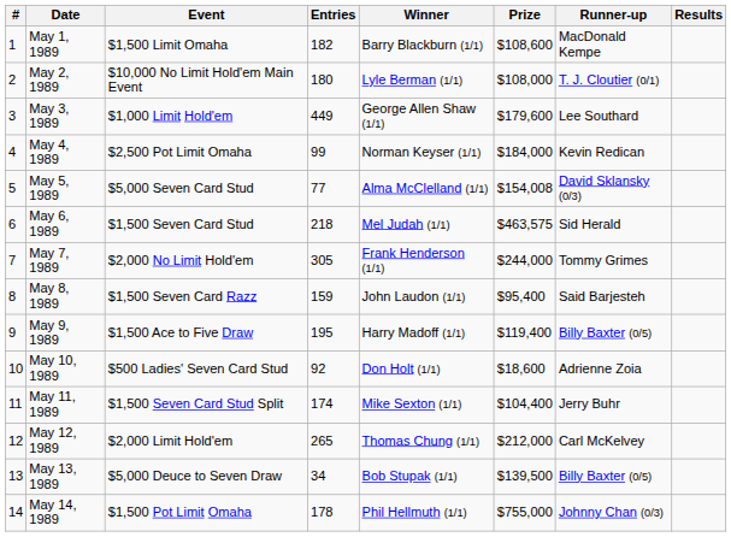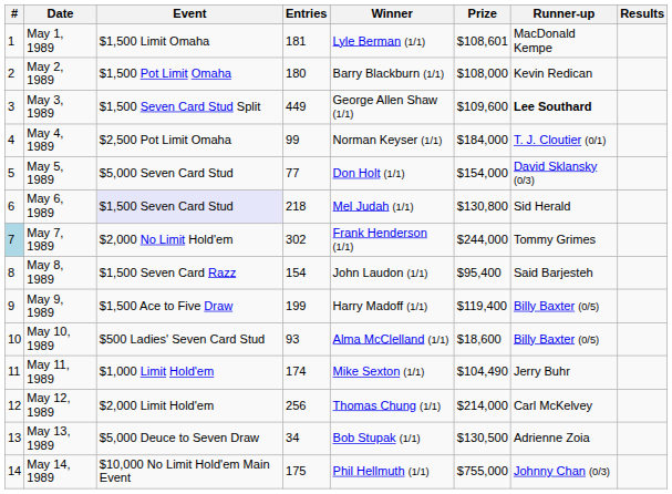 <table class="wikitable sortable">
 <tr>
 <th>#</th>
 <th>Date</th>
 <th bgcolor="#FFEBAD">Event</th>
 <th>Entries</th>
 <th bgcolor="#FFEBAD">Winner</th>
 <th bgcolor="#FFEBAD">Prize</th>
 <th bgcolor="#FFEBAD">Runner-up</th>
 <th>Results</th>
 </tr>
 <tr>
 <td>1</td>
 <td>May 1, 1989</td>
 <td>$1,500 Limit Omaha</td>
-<td>182</td>
-<td>Barry Blackburn <small>(1/1)</small></td>
-<td>$108,600</td>
+<td>181</td>
+<td><a href='#'>Lyle Berman</a> <small>(1/1)</small></td>
+<td>$108,601</td>
 <td>MacDonald Kempe</td>
 <td></td>
 </tr>
 <tr>
 <td>2</td>
 <td>May 2, 1989</td>
-<td>$10,000 No Limit Hold'em Main Event</td>
+<td>$1,500 <a href='#'>Pot Limit</a> <a href='#'>Omaha</a></td>
 <td>180</td>
-<td><a href='#'>Lyle Berman</a> <small>(1/1)</small></td>
+<td>Barry Blackburn <small>(1/1)</small></td>
 <td>$108,000</td>
-<td><a href='#'>T. J. Cloutier</a> <small>(0/1)</small></td>
+<td>Kevin Redican</td>
 <td></td>
 </tr>
 <tr>
 <td>3</td>
 <td>May 3, 1989</td>
-<td>$1,000 <a href='#'>Limit</a> <a href='#'>Hold'em</a></td>
+<td>$1,500 <a href='#'>Seven Card Stud</a> Split</td>
 <td>449</td>
 <td>George Allen Shaw <small>(1/1)</small></td>
-<td>$179,600</td>
-<td>Lee Southard</td>
+<td>$109,600</td>
+<td><strong>Lee Southard</strong></td>
 <td></td>
 </tr>
 <tr>
 <td>4</td>
 <td>May 4, 1989</td>
 <td>$2,500 Pot Limit Omaha</td>
 <td>99</td>
 <td>Norman Keyser <small>(1/1)</small></td>
 <td>$184,000</td>
-<td>Kevin Redican</td>
+<td><a href='#'>T. J. Cloutier</a> <small>(0/1)</small></td>
 <td></td>
 </tr>
 <tr>
 <td>5</td>
 <td>May 5, 1989</td>
 <td>$5,000 Seven Card Stud</td>
 <td>77</td>
-<td><a href='#'>Alma McClelland</a> <small>(1/1)</small></td>
-<td>$154,008</td>
+<td><a href='#'>Don Holt</a> <small>(1/1)</small></td>
+<td>$154,000</td>
 <td><a href='#'>David Sklansky</a> <small>(0/3)</small></td>
 <td></td>
 </tr>
 <tr>
 <td>6</td>
 <td>May 6, 1989</td>
-<td>$1,500 Seven Card Stud</td>
+<td style="background: lavender;">$1,500 Seven Card Stud</td>
 <td>218</td>
 <td><a href='#'>Mel Judah</a> <small>(1/1)</small></td>
-<td>$463,575</td>
+<td>$130,800</td>
 <td>Sid Herald</td>
 <td></td>
 </tr>
 <tr>
-<td>7</td>
+<td style="background: lightblue;">7</td>
 <td>May 7, 1989</td>
 <td>$2,000 <a href='#'>No Limit</a> Hold'em</td>
-<td>305</td>
+<td>302</td>
 <td><a href='#'>Frank Henderson</a> <small>(1/1)</small></td>
 <td>$244,000</td>
 <td>Tommy Grimes</td>
 <td></td>
 </tr>
 <tr>
 <td>8</td>
 <td>May 8, 1989</td>
 <td>$1,500 Seven Card <a href='#'>Razz</a></td>
-<td>159</td>
+<td>154</td>
 <td>John Laudon <small>(1/1)</small></td>
 <td>$95,400</td>
 <td>Said Barjesteh</td>
 <td></td>
 </tr>
 <tr>
 <td>9</td>
 <td>May 9, 1989</td>
 <td>$1,500 Ace to Five <a href='#'>Draw</a></td>
-<td>195</td>
+<td>199</td>
 <td>Harry Madoff <small>(1/1)</small></td>
 <td>$119,400</td>
 <td><a href='#'>Billy Baxter</a> <small>(0/5)</small></td>
 <td></td>
 </tr>
 <tr>
 <td>10</td>
 <td>May 10, 1989</td>
 <td>$500 Ladies' Seven Card Stud</td>
-<td>92</td>
-<td><a href='#'>Don Holt</a> <small>(1/1)</small></td>
+<td>93</td>
+<td><a href='#'>Alma McClelland</a> <small>(1/1)</small></td>
 <td>$18,600</td>
-<td>Adrienne Zoia</td>
+<td><a href='#'>Billy Baxter</a> <small>(0/5)</small></td>
 <td></td>
 </tr>
 <tr>
 <td>11</td>
 <td>May 11, 1989</td>
-<td>$1,500 <a href='#'>Seven Card Stud</a> Split</td>
+<td>$1,000 <a href='#'>Limit</a> <a href='#'>Hold'em</a></td>
 <td>174</td>
 <td><a href='#'>Mike Sexton</a> <small>(1/1)</small></td>
-<td>$104,400</td>
+<td>$104,490</td>
 <td>Jerry Buhr</td>
 <td></td>
 </tr>
 <tr>
 <td>12</td>
 <td>May 12, 1989</td>
 <td>$2,000 Limit Hold'em</td>
-<td>265</td>
+<td>256</td>
 <td><a href='#'>Thomas Chung</a> <small>(1/1)</small></td>
-<td>$212,000</td>
+<td>$214,000</td>
 <td>Carl McKelvey</td>
 <td></td>
 </tr>
 <tr>
 <td>13</td>
 <td>May 13, 1989</td>
 <td>$5,000 Deuce to Seven Draw</td>
 <td>34</td>
 <td><a href='#'>Bob Stupak</a> <small>(1/1)</small></td>
-<td>$139,500</td>
-<td><a href='#'>Billy Baxter</a> <small>(0/5)</small></td>
+<td>$130,500</td>
+<td>Adrienne Zoia</td>
 <td></td>
 </tr>
 <tr>
 <td>14</td>
 <td>May 14, 1989</td>
-<td>$1,500 <a href='#'>Pot Limit</a> <a href='#'>Omaha</a></td>
-<td>178</td>
+<td>$10,000 No Limit Hold'em Main Event</td>
+<td>175</td>
 <td><a href='#'>Phil Hellmuth</a> <small>(1/1)</small></td>
 <td>$755,000</td>
 <td><a href='#'>Johnny Chan</a> <small>(0/3)</small></td>
 <td></td>
 </tr>
 </table>
